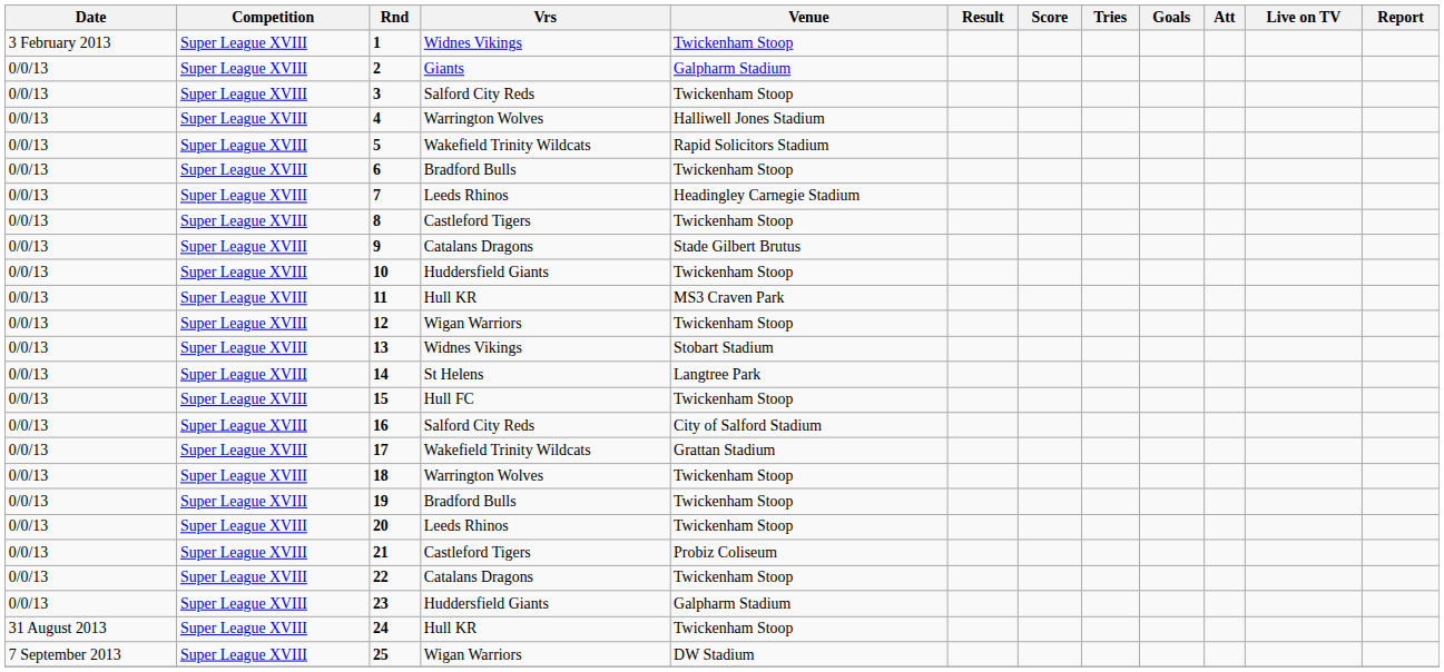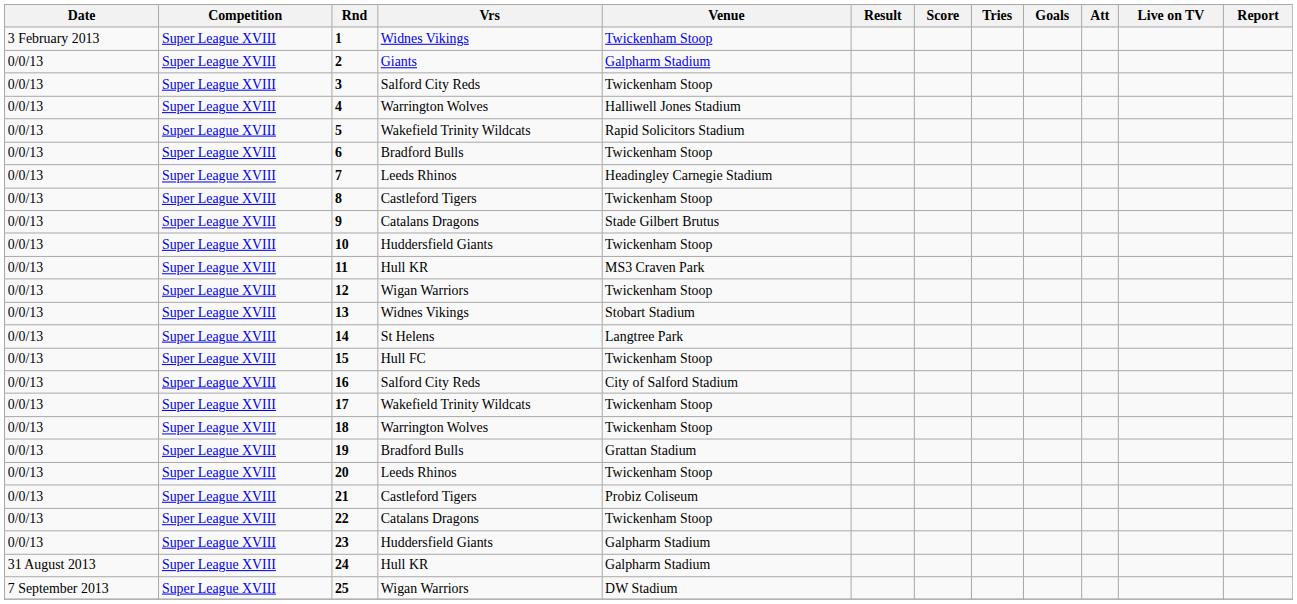 <table class="wikitable" style="font-size:85%;" width="100%">
 <tr>
 <th>Date</th>
 <th>Competition</th>
 <th>Rnd</th>
 <th>Vrs</th>
 <th>Venue</th>
 <th>Result</th>
 <th>Score</th>
 <th>Tries</th>
 <th>Goals</th>
 <th>Att</th>
 <th>Live on TV</th>
 <th>Report</th>
 </tr>
 <tr>
 <td>3 February 2013</td>
 <td><a href='#'>Super League XVIII</a></td>
 <td><strong>1</strong></td>
 <td> <a href='#'>Widnes Vikings</a></td>
 <td><a href='#'>Twickenham Stoop</a></td>
 <td></td>
 <td></td>
 <td></td>
 <td></td>
 <td></td>
 <td></td>
 <td></td>
 </tr>
 <tr>
 <td>0/0/13</td>
 <td><a href='#'>Super League XVIII</a></td>
 <td><strong>2</strong></td>
 <td> <a href='#'>Giants</a></td>
 <td><a href='#'>Galpharm Stadium</a></td>
 <td></td>
 <td></td>
 <td></td>
 <td></td>
 <td></td>
 <td></td>
 <td></td>
 </tr>
 <tr>
 <td>0/0/13</td>
 <td><a href='#'>Super League XVIII</a></td>
 <td><strong>3</strong></td>
 <td>Salford City Reds</td>
 <td>Twickenham Stoop</td>
 <td></td>
 <td></td>
 <td></td>
 <td></td>
 <td></td>
 <td></td>
 <td></td>
 </tr>
 <tr>
 <td>0/0/13</td>
 <td><a href='#'>Super League XVIII</a></td>
 <td><strong>4</strong></td>
 <td>Warrington Wolves</td>
 <td>Halliwell Jones Stadium</td>
 <td></td>
 <td></td>
 <td></td>
 <td></td>
 <td></td>
 <td></td>
 <td></td>
 </tr>
 <tr>
 <td>0/0/13</td>
 <td><a href='#'>Super League XVIII</a></td>
 <td><strong>5</strong></td>
 <td>Wakefield Trinity Wildcats</td>
 <td>Rapid Solicitors Stadium</td>
 <td></td>
 <td></td>
 <td></td>
 <td></td>
 <td></td>
 <td></td>
 <td></td>
 </tr>
 <tr>
 <td>0/0/13</td>
 <td><a href='#'>Super League XVIII</a></td>
 <td><strong>6</strong></td>
 <td>Bradford Bulls</td>
 <td>Twickenham Stoop</td>
 <td></td>
 <td></td>
 <td></td>
 <td></td>
 <td></td>
 <td></td>
 <td></td>
 </tr>
 <tr>
 <td>0/0/13</td>
 <td><a href='#'>Super League XVIII</a></td>
 <td><strong>7</strong></td>
 <td>Leeds Rhinos</td>
 <td>Headingley Carnegie Stadium</td>
 <td></td>
 <td></td>
 <td></td>
 <td></td>
 <td></td>
 <td></td>
 <td></td>
 </tr>
 <tr>
 <td>0/0/13</td>
 <td><a href='#'>Super League XVIII</a></td>
 <td><strong>8</strong></td>
 <td>Castleford Tigers</td>
 <td>Twickenham Stoop</td>
 <td></td>
 <td></td>
 <td></td>
 <td></td>
 <td></td>
 <td></td>
 <td></td>
 </tr>
 <tr>
 <td>0/0/13</td>
 <td><a href='#'>Super League XVIII</a></td>
 <td><strong>9</strong></td>
 <td>Catalans Dragons</td>
 <td>Stade Gilbert Brutus</td>
 <td></td>
 <td></td>
 <td></td>
 <td></td>
 <td></td>
 <td></td>
 <td></td>
 </tr>
 <tr>
 <td>0/0/13</td>
 <td><a href='#'>Super League XVIII</a></td>
 <td><strong>10</strong></td>
 <td>Huddersfield Giants</td>
 <td>Twickenham Stoop</td>
 <td></td>
 <td></td>
 <td></td>
 <td></td>
 <td></td>
 <td></td>
 <td></td>
 </tr>
 <tr>
 <td>0/0/13</td>
 <td><a href='#'>Super League XVIII</a></td>
 <td><strong>11</strong></td>
 <td>Hull KR</td>
 <td>MS3 Craven Park</td>
 <td></td>
 <td></td>
 <td></td>
 <td></td>
 <td></td>
 <td></td>
 <td></td>
 </tr>
 <tr>
 <td>0/0/13</td>
 <td><a href='#'>Super League XVIII</a></td>
 <td><strong>12</strong></td>
 <td>Wigan Warriors</td>
 <td>Twickenham Stoop</td>
 <td></td>
 <td></td>
 <td></td>
 <td></td>
 <td></td>
 <td></td>
 <td></td>
 </tr>
 <tr>
 <td>0/0/13</td>
 <td><a href='#'>Super League XVIII</a></td>
 <td><strong>13</strong></td>
 <td>Widnes Vikings</td>
 <td>Stobart Stadium</td>
 <td></td>
 <td></td>
 <td></td>
 <td></td>
 <td></td>
 <td></td>
 <td></td>
 </tr>
 <tr>
 <td>0/0/13</td>
 <td><a href='#'>Super League XVIII</a></td>
 <td><strong>14</strong></td>
 <td>St Helens</td>
 <td>Langtree Park</td>
 <td></td>
 <td></td>
 <td></td>
 <td></td>
 <td></td>
 <td></td>
 <td></td>
 </tr>
 <tr>
 <td>0/0/13</td>
 <td><a href='#'>Super League XVIII</a></td>
 <td><strong>15</strong></td>
 <td>Hull FC</td>
 <td>Twickenham Stoop</td>
 <td></td>
 <td></td>
 <td></td>
 <td></td>
 <td></td>
 <td></td>
 <td></td>
 </tr>
 <tr>
 <td>0/0/13</td>
 <td><a href='#'>Super League XVIII</a></td>
 <td><strong>16</strong></td>
 <td>Salford City Reds</td>
 <td>City of Salford Stadium</td>
 <td></td>
 <td></td>
 <td></td>
 <td></td>
 <td></td>
 <td></td>
 <td></td>
 </tr>
 <tr>
 <td>0/0/13</td>
 <td><a href='#'>Super League XVIII</a></td>
 <td><strong>17</strong></td>
 <td>Wakefield Trinity Wildcats</td>
-<td>Grattan Stadium</td>
+<td>Twickenham Stoop</td>
 <td></td>
 <td></td>
 <td></td>
 <td></td>
 <td></td>
 <td></td>
 <td></td>
 </tr>
 <tr>
 <td>0/0/13</td>
 <td><a href='#'>Super League XVIII</a></td>
 <td><strong>18</strong></td>
 <td>Warrington Wolves</td>
 <td>Twickenham Stoop</td>
 <td></td>
 <td></td>
 <td></td>
 <td></td>
 <td></td>
 <td></td>
 <td></td>
 </tr>
 <tr>
 <td>0/0/13</td>
 <td><a href='#'>Super League XVIII</a></td>
 <td><strong>19</strong></td>
 <td>Bradford Bulls</td>
-<td>Twickenham Stoop</td>
+<td>Grattan Stadium</td>
 <td></td>
 <td></td>
 <td></td>
 <td></td>
 <td></td>
 <td></td>
 <td></td>
 </tr>
 <tr>
 <td>0/0/13</td>
 <td><a href='#'>Super League XVIII</a></td>
 <td><strong>20</strong></td>
 <td>Leeds Rhinos</td>
 <td>Twickenham Stoop</td>
 <td></td>
 <td></td>
 <td></td>
 <td></td>
 <td></td>
 <td></td>
 <td></td>
 </tr>
 <tr>
 <td>0/0/13</td>
 <td><a href='#'>Super League XVIII</a></td>
 <td><strong>21</strong></td>
 <td>Castleford Tigers</td>
 <td>Probiz Coliseum</td>
 <td></td>
 <td></td>
 <td></td>
 <td></td>
 <td></td>
 <td></td>
 <td></td>
 </tr>
 <tr>
 <td>0/0/13</td>
 <td><a href='#'>Super League XVIII</a></td>
 <td><strong>22</strong></td>
 <td>Catalans Dragons</td>
 <td>Twickenham Stoop</td>
 <td></td>
 <td></td>
 <td></td>
 <td></td>
 <td></td>
 <td></td>
 <td></td>
 </tr>
 <tr>
 <td>0/0/13</td>
 <td><a href='#'>Super League XVIII</a></td>
 <td><strong>23</strong></td>
 <td>Huddersfield Giants</td>
 <td>Galpharm Stadium</td>
 <td></td>
 <td></td>
 <td></td>
 <td></td>
 <td></td>
 <td></td>
 <td></td>
 </tr>
 <tr>
 <td>31 August 2013</td>
 <td><a href='#'>Super League XVIII</a></td>
 <td><strong>24</strong></td>
 <td>Hull KR</td>
-<td>Twickenham Stoop</td>
+<td>Galpharm Stadium</td>
 <td></td>
 <td></td>
 <td></td>
 <td></td>
 <td></td>
 <td></td>
 <td></td>
 </tr>
 <tr>
 <td>7 September 2013</td>
 <td><a href='#'>Super League XVIII</a></td>
 <td><strong>25</strong></td>
 <td>Wigan Warriors</td>
 <td>DW Stadium</td>
 <td></td>
 <td></td>
 <td></td>
 <td></td>
 <td></td>
 <td></td>
 <td></td>
 </tr>
 <tr>
 </tr>
 </table>
